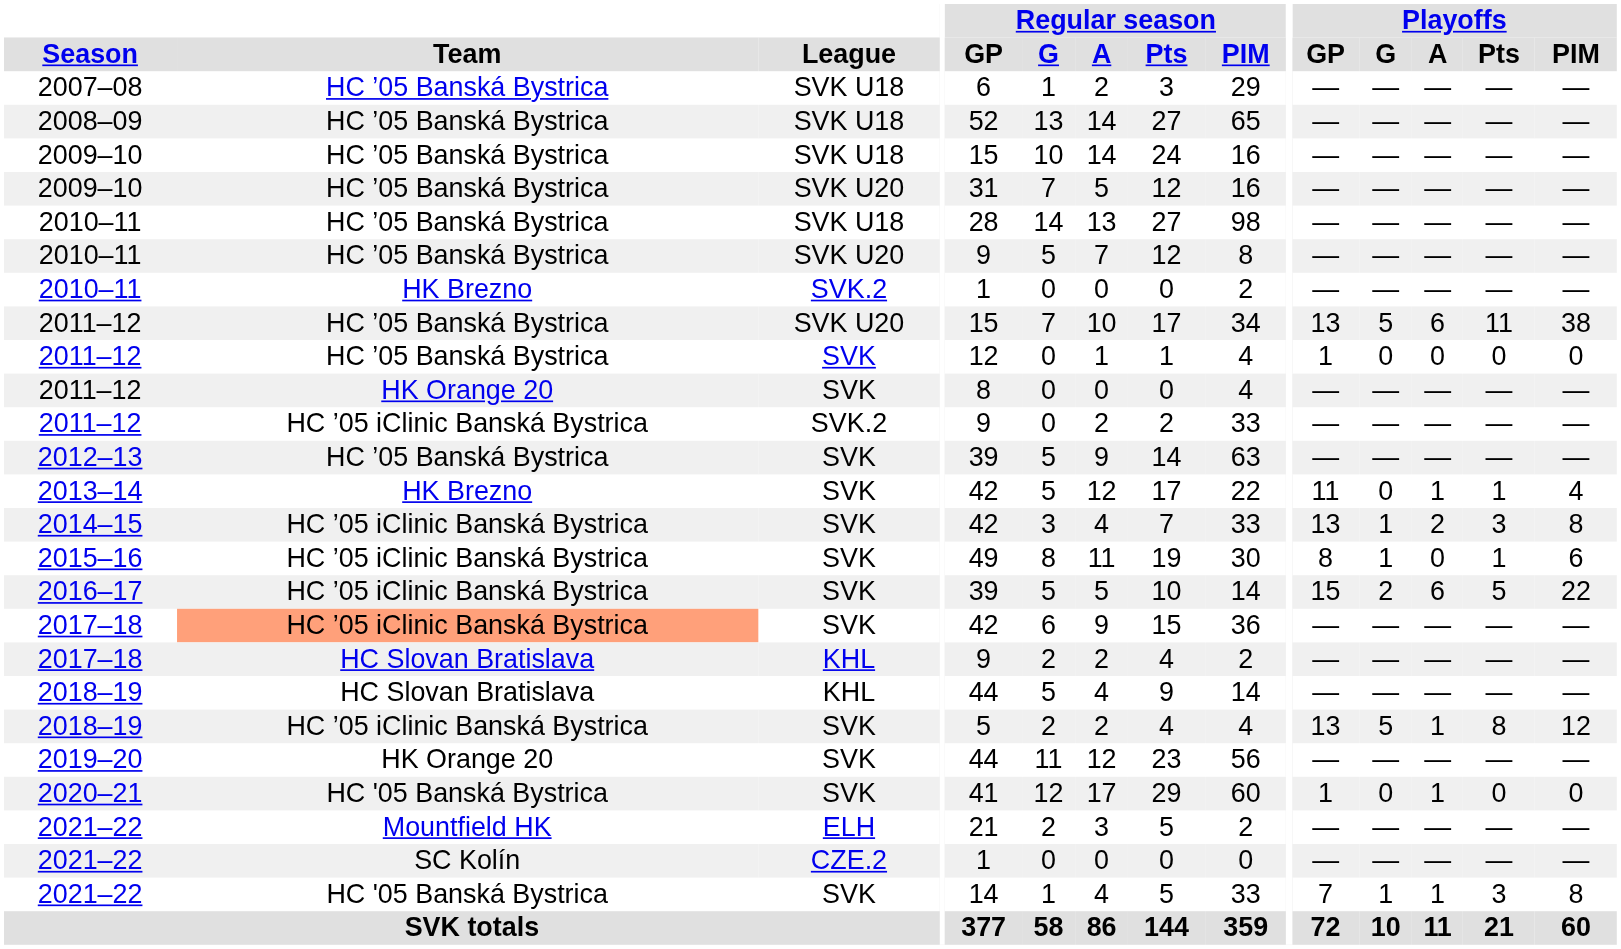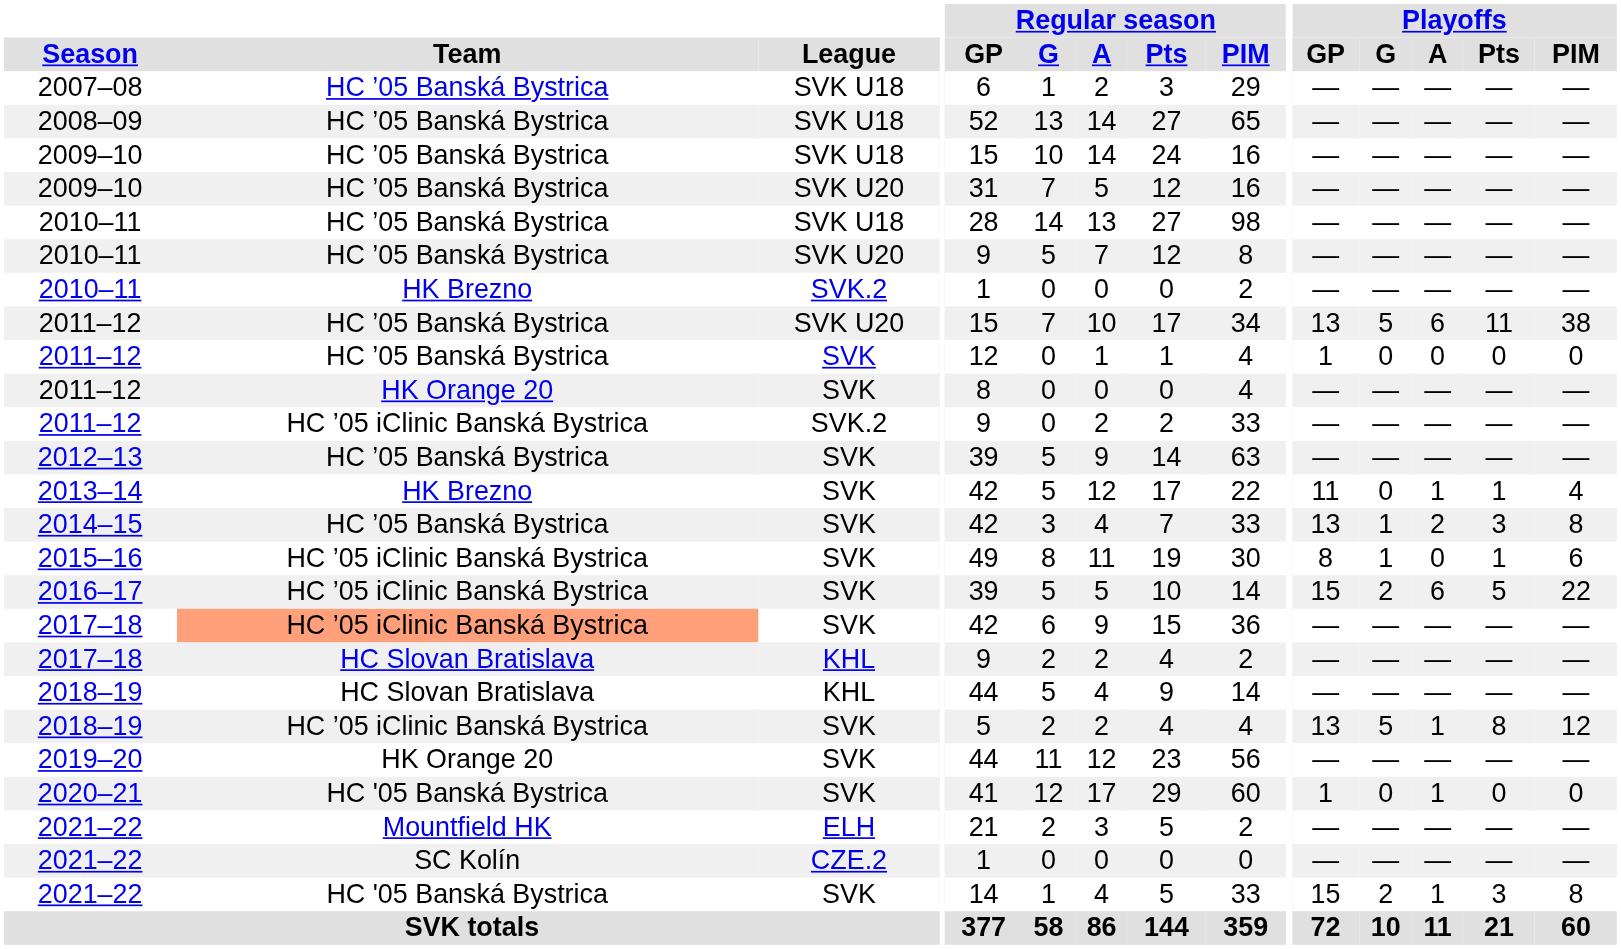 <table border="0" cellpadding="1" cellspacing="0" style="text-align:center; width:60em">
 <tr bgcolor="#e0e0e0">
 <th colspan="3" bgcolor="#ffffff"></th>
 <th rowspan="99" bgcolor="#ffffff"></th>
 <th colspan="5"><a href='#'>Regular season</a></th>
 <th rowspan="99" bgcolor="#ffffff"></th>
 <th colspan="5"><a href='#'>Playoffs</a></th>
 </tr>
 <tr bgcolor="#e0e0e0">
 <th><a href='#'>Season</a></th>
 <th>Team</th>
 <th>League</th>
 <th>GP</th>
 <th><a href='#'>G</a></th>
 <th><a href='#'>A</a></th>
 <th><a href='#'>Pts</a></th>
 <th><a href='#'>PIM</a></th>
 <th>GP</th>
 <th>G</th>
 <th>A</th>
 <th>Pts</th>
 <th>PIM</th>
 </tr>
 <tr>
 <td>2007–08</td>
 <td><a href='#'>HC ’05 Banská Bystrica</a></td>
 <td>SVK U18</td>
 <td>6</td>
 <td>1</td>
 <td>2</td>
 <td>3</td>
 <td>29</td>
 <td>—</td>
 <td>—</td>
 <td>—</td>
 <td>—</td>
 <td>—</td>
 </tr>
 <tr bgcolor="#f0f0f0">
 <td>2008–09</td>
 <td>HC ’05 Banská Bystrica</td>
 <td>SVK U18</td>
 <td>52</td>
 <td>13</td>
 <td>14</td>
 <td>27</td>
 <td>65</td>
 <td>—</td>
 <td>—</td>
 <td>—</td>
 <td>—</td>
 <td>—</td>
 </tr>
 <tr>
 <td>2009–10</td>
 <td>HC ’05 Banská Bystrica</td>
 <td>SVK U18</td>
 <td>15</td>
 <td>10</td>
 <td>14</td>
 <td>24</td>
 <td>16</td>
 <td>—</td>
 <td>—</td>
 <td>—</td>
 <td>—</td>
 <td>—</td>
 </tr>
 <tr bgcolor="#f0f0f0">
 <td>2009–10</td>
 <td>HC ’05 Banská Bystrica</td>
 <td>SVK U20</td>
 <td>31</td>
 <td>7</td>
 <td>5</td>
 <td>12</td>
 <td>16</td>
 <td>—</td>
 <td>—</td>
 <td>—</td>
 <td>—</td>
 <td>—</td>
 </tr>
 <tr>
 <td>2010–11</td>
 <td>HC ’05 Banská Bystrica</td>
 <td>SVK U18</td>
 <td>28</td>
 <td>14</td>
 <td>13</td>
 <td>27</td>
 <td>98</td>
 <td>—</td>
 <td>—</td>
 <td>—</td>
 <td>—</td>
 <td>—</td>
 </tr>
 <tr bgcolor="#f0f0f0">
 <td>2010–11</td>
 <td>HC ’05 Banská Bystrica</td>
 <td>SVK U20</td>
 <td>9</td>
 <td>5</td>
 <td>7</td>
 <td>12</td>
 <td>8</td>
 <td>—</td>
 <td>—</td>
 <td>—</td>
 <td>—</td>
 <td>—</td>
 </tr>
 <tr>
 <td><a href='#'>2010–11</a></td>
 <td><a href='#'>HK Brezno</a></td>
 <td><a href='#'>SVK.2</a></td>
 <td>1</td>
 <td>0</td>
 <td>0</td>
 <td>0</td>
 <td>2</td>
 <td>—</td>
 <td>—</td>
 <td>—</td>
 <td>—</td>
 <td>—</td>
 </tr>
 <tr bgcolor="#f0f0f0">
 <td>2011–12</td>
 <td>HC ’05 Banská Bystrica</td>
 <td>SVK U20</td>
 <td>15</td>
 <td>7</td>
 <td>10</td>
 <td>17</td>
 <td>34</td>
 <td>13</td>
 <td>5</td>
 <td>6</td>
 <td>11</td>
 <td>38</td>
 </tr>
 <tr>
 <td><a href='#'>2011–12</a></td>
 <td>HC ’05 Banská Bystrica</td>
 <td><a href='#'>SVK</a></td>
 <td>12</td>
 <td>0</td>
 <td>1</td>
 <td>1</td>
 <td>4</td>
 <td>1</td>
 <td>0</td>
 <td>0</td>
 <td>0</td>
 <td>0</td>
 </tr>
 <tr bgcolor="#f0f0f0">
 <td>2011–12</td>
 <td><a href='#'>HK Orange 20</a></td>
 <td>SVK</td>
 <td>8</td>
 <td>0</td>
 <td>0</td>
 <td>0</td>
 <td>4</td>
 <td>—</td>
 <td>—</td>
 <td>—</td>
 <td>—</td>
 <td>—</td>
 </tr>
 <tr>
 <td><a href='#'>2011–12</a></td>
 <td>HC ’05 iClinic Banská Bystrica</td>
 <td>SVK.2</td>
 <td>9</td>
 <td>0</td>
 <td>2</td>
 <td>2</td>
 <td>33</td>
 <td>—</td>
 <td>—</td>
 <td>—</td>
 <td>—</td>
 <td>—</td>
 </tr>
 <tr bgcolor="#f0f0f0">
 <td><a href='#'>2012–13</a></td>
 <td>HC ’05 Banská Bystrica</td>
 <td>SVK</td>
 <td>39</td>
 <td>5</td>
 <td>9</td>
 <td>14</td>
 <td>63</td>
 <td>—</td>
 <td>—</td>
 <td>—</td>
 <td>—</td>
 <td>—</td>
 </tr>
 <tr>
 <td><a href='#'>2013–14</a></td>
 <td><a href='#'>HK Brezno</a></td>
 <td>SVK</td>
 <td>42</td>
 <td>5</td>
 <td>12</td>
 <td>17</td>
 <td>22</td>
 <td>11</td>
 <td>0</td>
 <td>1</td>
 <td>1</td>
 <td>4</td>
 </tr>
 <tr bgcolor="#f0f0f0">
 <td><a href='#'>2014–15</a></td>
-<td>HC ’05 iClinic Banská Bystrica</td>
+<td>HC ’05 Banská Bystrica</td>
 <td>SVK</td>
 <td>42</td>
 <td>3</td>
 <td>4</td>
 <td>7</td>
 <td>33</td>
 <td>13</td>
 <td>1</td>
 <td>2</td>
 <td>3</td>
 <td>8</td>
 </tr>
 <tr>
 <td><a href='#'>2015–16</a></td>
 <td>HC ’05 iClinic Banská Bystrica</td>
 <td>SVK</td>
 <td>49</td>
 <td>8</td>
 <td>11</td>
 <td>19</td>
 <td>30</td>
 <td>8</td>
 <td>1</td>
 <td>0</td>
 <td>1</td>
 <td>6</td>
 </tr>
 <tr bgcolor="#f0f0f0">
 <td><a href='#'>2016–17</a></td>
 <td>HC ’05 iClinic Banská Bystrica</td>
 <td>SVK</td>
 <td>39</td>
 <td>5</td>
 <td>5</td>
 <td>10</td>
 <td>14</td>
 <td>15</td>
 <td>2</td>
 <td>6</td>
 <td>5</td>
 <td>22</td>
 </tr>
 <tr>
 <td><a href='#'>2017–18</a></td>
 <td style="background: lightsalmon;">HC ’05 iClinic Banská Bystrica</td>
 <td>SVK</td>
 <td>42</td>
 <td>6</td>
 <td>9</td>
 <td>15</td>
 <td>36</td>
 <td>—</td>
 <td>—</td>
 <td>—</td>
 <td>—</td>
 <td>—</td>
 </tr>
 <tr bgcolor="#f0f0f0">
 <td><a href='#'>2017–18</a></td>
 <td><a href='#'>HC Slovan Bratislava</a></td>
 <td><a href='#'>KHL</a></td>
 <td>9</td>
 <td>2</td>
 <td>2</td>
 <td>4</td>
 <td>2</td>
 <td>—</td>
 <td>—</td>
 <td>—</td>
 <td>—</td>
 <td>—</td>
 </tr>
 <tr>
 <td><a href='#'>2018–19</a></td>
 <td>HC Slovan Bratislava</td>
 <td>KHL</td>
 <td>44</td>
 <td>5</td>
 <td>4</td>
 <td>9</td>
 <td>14</td>
 <td>—</td>
 <td>—</td>
 <td>—</td>
 <td>—</td>
 <td>—</td>
 </tr>
 <tr bgcolor="#f0f0f0">
 <td><a href='#'>2018–19</a></td>
 <td>HC ’05 iClinic Banská Bystrica</td>
 <td>SVK</td>
 <td>5</td>
 <td>2</td>
 <td>2</td>
 <td>4</td>
 <td>4</td>
 <td>13</td>
 <td>5</td>
 <td>1</td>
 <td>8</td>
 <td>12</td>
 </tr>
 <tr>
 <td><a href='#'>2019–20</a></td>
 <td>HK Orange 20</td>
 <td>SVK</td>
 <td>44</td>
 <td>11</td>
 <td>12</td>
 <td>23</td>
 <td>56</td>
 <td>—</td>
 <td>—</td>
 <td>—</td>
 <td>—</td>
 <td>—</td>
 </tr>
 <tr bgcolor="#f0f0f0">
 <td><a href='#'>2020–21</a></td>
 <td>HC '05 Banská Bystrica</td>
 <td>SVK</td>
 <td>41</td>
 <td>12</td>
 <td>17</td>
 <td>29</td>
 <td>60</td>
 <td>1</td>
 <td>0</td>
 <td>1</td>
 <td>0</td>
 <td>0</td>
 </tr>
 <tr>
 <td><a href='#'>2021–22</a></td>
 <td><a href='#'>Mountfield HK</a></td>
 <td><a href='#'>ELH</a></td>
 <td>21</td>
 <td>2</td>
 <td>3</td>
 <td>5</td>
 <td>2</td>
 <td>—</td>
 <td>—</td>
 <td>—</td>
 <td>—</td>
 <td>—</td>
 </tr>
 <tr bgcolor="#f0f0f0">
 <td><a href='#'>2021–22</a></td>
 <td>SC Kolín</td>
 <td><a href='#'>CZE.2</a></td>
 <td>1</td>
 <td>0</td>
 <td>0</td>
 <td>0</td>
 <td>0</td>
 <td>—</td>
 <td>—</td>
 <td>—</td>
 <td>—</td>
 <td>—</td>
 </tr>
 <tr>
 <td><a href='#'>2021–22</a></td>
 <td>HC '05 Banská Bystrica</td>
 <td>SVK</td>
 <td>14</td>
 <td>1</td>
 <td>4</td>
 <td>5</td>
 <td>33</td>
-<td>7</td>
-<td>1</td>
+<td>15</td>
+<td>2</td>
 <td>1</td>
 <td>3</td>
 <td>8</td>
 </tr>
 <tr bgcolor="#e0e0e0">
 <th colspan="3">SVK totals</th>
 <th>377</th>
 <th>58</th>
 <th>86</th>
 <th>144</th>
 <th>359</th>
 <th>72</th>
 <th>10</th>
 <th>11</th>
 <th>21</th>
 <th>60</th>
 </tr>
 </table>
